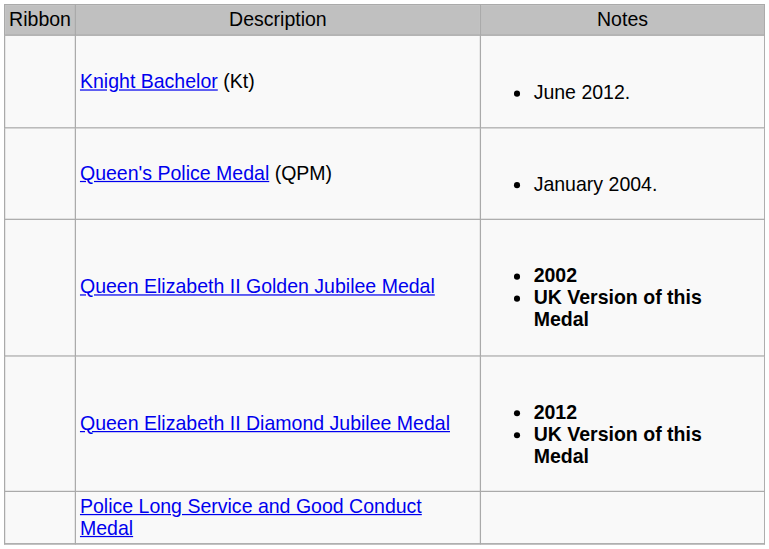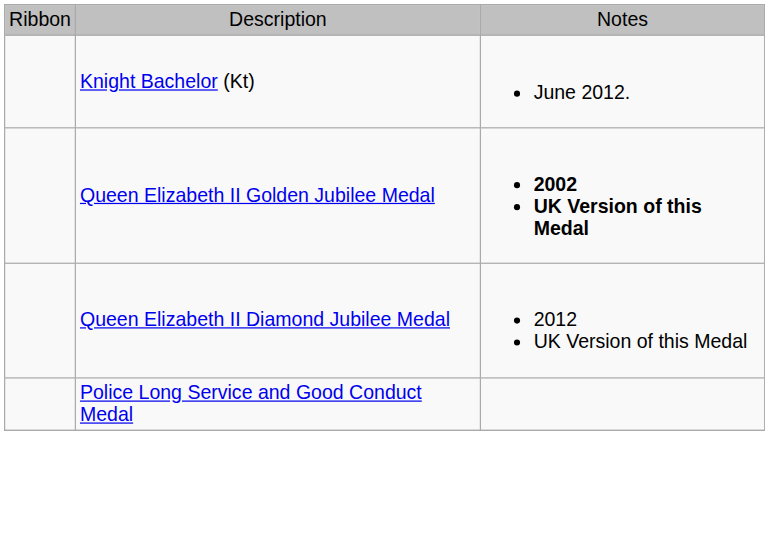 <table class="wikitable" style="margin:1em auto;">
 <tr style="background:silver;" align="center">
 <td>Ribbon</td>
 <td>Description</td>
 <td>Notes</td>
 </tr>
 <tr>
 <td></td>
 <td><a href='#'>Knight Bachelor</a> (Kt)</td>
 <td><br><ul><li>June 2012.</li></ul></td>
 </tr>
 <tr>
 <td></td>
-<td><a href='#'>Queen's Police Medal</a> (QPM)</td>
-<td><br><ul><li>January 2004.</li></ul></td>
-</tr>
-<tr>
-<td></td>
 <td><a href='#'>Queen Elizabeth II Golden Jubilee Medal</a></td>
 <td><strong><br><ul><li>2002</li><li>UK Version of this Medal</li></ul></strong></td>
 </tr>
 <tr>
 <td></td>
 <td><a href='#'>Queen Elizabeth II Diamond Jubilee Medal</a></td>
-<td><strong><br><ul><li>2012</li><li>UK Version of this Medal</li></ul></strong></td>
+<td><br><ul><li>2012</li><li>UK Version of this Medal</li></ul></td>
 </tr>
 <tr>
 <td></td>
 <td><a href='#'>Police Long Service and Good Conduct Medal</a></td>
 <td></td>
 </tr>
 <tr>
 </tr>
 </table>
